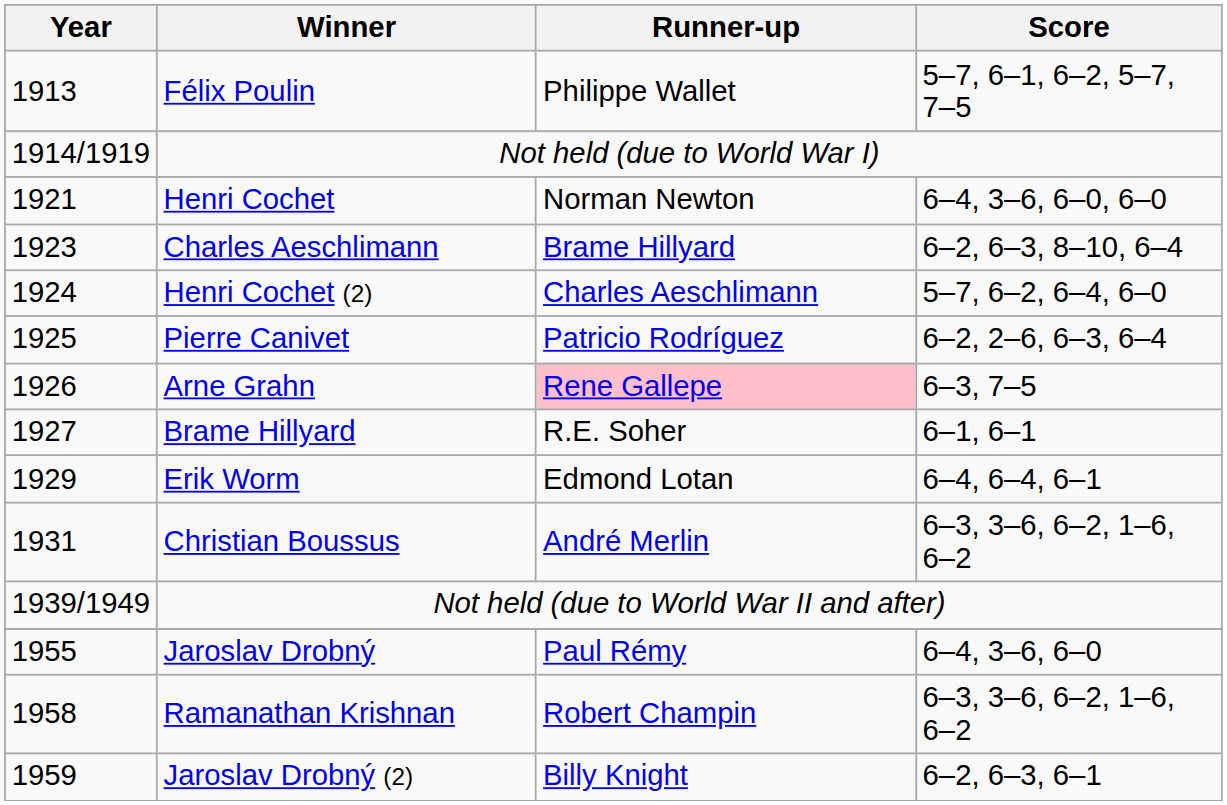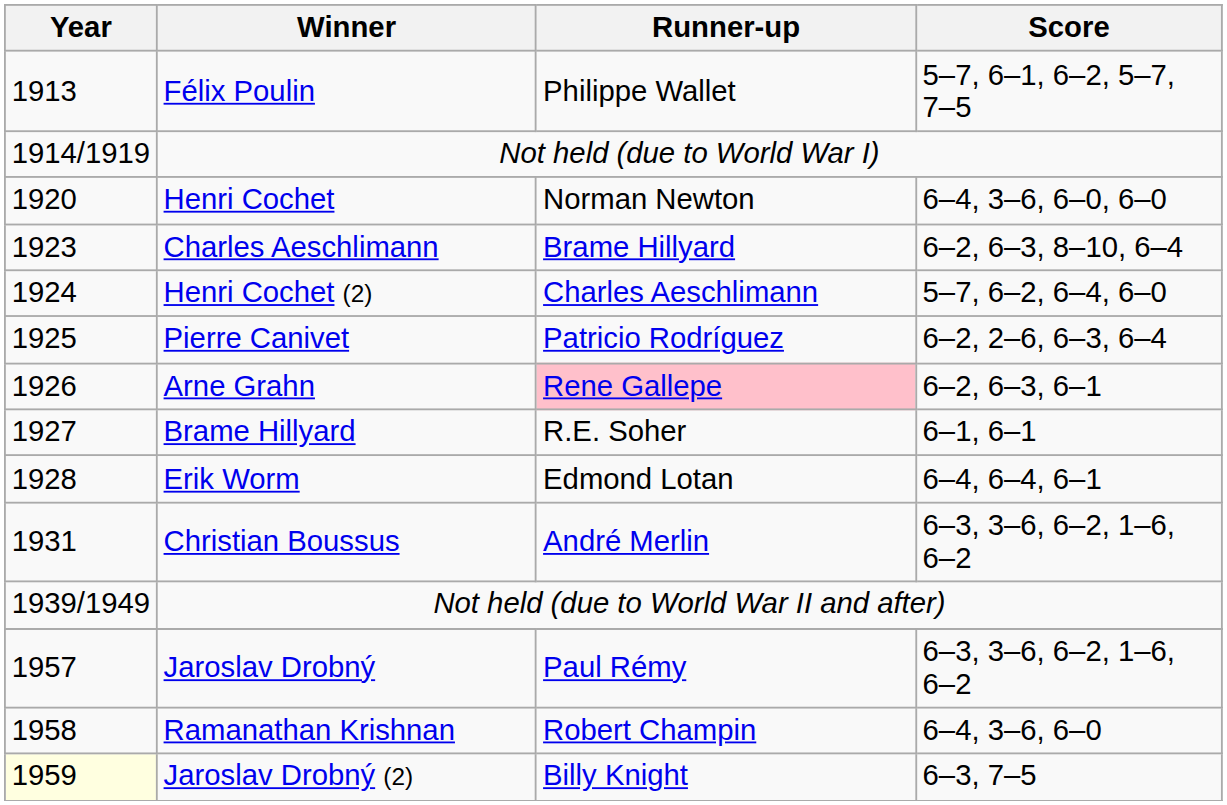 <table class="wikitable">
 <tr>
 <th style="width:60px;">Year</th>
 <th style="width:200px;">Winner</th>
 <th style="width:200px;">Runner-up</th>
 <th style="width:160px;">Score</th>
 </tr>
 <tr>
 <td>1913</td>
 <td> <a href='#'>Félix Poulin</a></td>
 <td> Philippe Wallet</td>
 <td>5–7, 6–1, 6–2, 5–7, 7–5</td>
 </tr>
 <tr>
 <td>1914/1919</td>
 <td colspan=4 align=center><em>Not held (due to World War I)</em></td>
 </tr>
 <tr>
-<td>1921</td>
+<td>1920</td>
 <td> <a href='#'>Henri Cochet</a></td>
 <td> Norman Newton</td>
 <td>6–4, 3–6, 6–0, 6–0</td>
 </tr>
 <tr>
 <td>1923</td>
 <td> <a href='#'>Charles Aeschlimann</a></td>
 <td> <a href='#'>Brame Hillyard</a></td>
 <td>6–2, 6–3, 8–10, 6–4</td>
 </tr>
 <tr>
 <td>1924</td>
 <td> <a href='#'>Henri Cochet</a> <small>(2)</small></td>
 <td> <a href='#'>Charles Aeschlimann</a></td>
 <td>5–7, 6–2, 6–4, 6–0</td>
 </tr>
 <tr>
 <td>1925</td>
 <td> <a href='#'>Pierre Canivet</a></td>
 <td> <a href='#'>Patricio Rodríguez</a></td>
 <td>6–2, 2–6, 6–3, 6–4</td>
 </tr>
 <tr>
 <td>1926</td>
 <td> <a href='#'>Arne Grahn</a></td>
 <td style="background: pink;"> <a href='#'>Rene Gallepe</a></td>
-<td>6–3, 7–5</td>
+<td>6–2, 6–3, 6–1</td>
 </tr>
 <tr>
 <td>1927</td>
 <td> <a href='#'>Brame Hillyard</a></td>
 <td> R.E. Soher</td>
 <td>6–1, 6–1</td>
 </tr>
 <tr>
-<td>1929</td>
+<td>1928</td>
 <td> <a href='#'>Erik Worm</a></td>
 <td> Edmond Lotan</td>
 <td>6–4, 6–4, 6–1</td>
 </tr>
 <tr>
 <td>1931</td>
 <td> <a href='#'>Christian Boussus</a></td>
 <td> <a href='#'>André Merlin</a></td>
 <td>6–3, 3–6, 6–2, 1–6, 6–2</td>
 </tr>
 <tr>
 <td>1939/1949</td>
 <td colspan=4 align=center><em>Not held (due to World War II and after)</em></td>
 </tr>
 <tr>
 </tr>
 <tr>
-<td>1955</td>
+<td>1957</td>
 <td> <a href='#'>Jaroslav Drobný</a></td>
 <td> <a href='#'>Paul Rémy</a></td>
-<td>6–4, 3–6, 6–0</td>
+<td>6–3, 3–6, 6–2, 1–6, 6–2</td>
 </tr>
 <tr>
 <td>1958</td>
 <td> <a href='#'>Ramanathan Krishnan</a></td>
 <td> <a href='#'>Robert Champin</a></td>
-<td>6–3, 3–6, 6–2, 1–6, 6–2</td>
+<td>6–4, 3–6, 6–0</td>
 </tr>
 <tr>
-<td>1959</td>
+<td style="background: lightyellow;">1959</td>
 <td> <a href='#'>Jaroslav Drobný</a> <small>(2)</small></td>
 <td> <a href='#'>Billy Knight</a></td>
-<td>6–2, 6–3, 6–1</td>
+<td>6–3, 7–5</td>
 </tr>
 <tr>
 </tr>
 </table>
